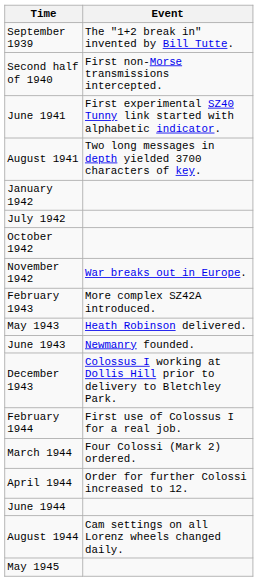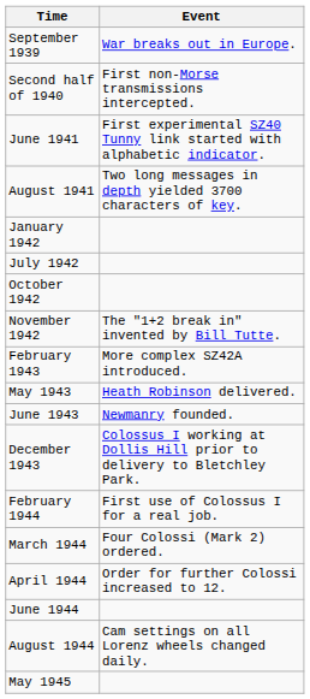 <table class="wikitable" align="right" width=300px>
 <tr>
 <th>Time</th>
 <th>Event</th>
 </tr>
 <tr>
 <td>September 1939</td>
-<td>The "1+2 break in" invented by <a href='#'>Bill Tutte</a>.</td>
+<td><a href='#'>War breaks out in Europe</a>.</td>
 </tr>
 <tr>
 <td>Second half of 1940</td>
 <td>First non-<a href='#'>Morse</a> transmissions intercepted.</td>
 </tr>
 <tr>
 <td>June 1941</td>
 <td>First experimental <a href='#'>SZ40 Tunny</a> link started with alphabetic <a href='#'>indicator</a>.</td>
 </tr>
 <tr>
 <td>August 1941</td>
 <td>Two long messages in <a href='#'>depth</a> yielded 3700 characters of <a href='#'>key</a>.</td>
 </tr>
 <tr>
 <td>January 1942</td>
 <td></td>
 </tr>
 <tr>
 <td>July 1942</td>
 <td></td>
 </tr>
 <tr>
 <td>October 1942</td>
 <td></td>
 </tr>
 <tr>
 <td>November 1942</td>
-<td><a href='#'>War breaks out in Europe</a>.</td>
+<td>The "1+2 break in" invented by <a href='#'>Bill Tutte</a>.</td>
 </tr>
 <tr>
 <td>February 1943</td>
 <td>More complex SZ42A introduced.</td>
 </tr>
 <tr>
 <td>May 1943</td>
 <td><a href='#'>Heath Robinson</a> delivered.</td>
 </tr>
 <tr>
 <td>June 1943</td>
 <td><a href='#'>Newmanry</a> founded.</td>
 </tr>
 <tr>
 <td>December 1943</td>
 <td><a href='#'>Colossus I</a> working at <a href='#'>Dollis Hill</a> prior to delivery to Bletchley Park.</td>
 </tr>
 <tr>
 <td>February 1944</td>
 <td>First use of Colossus I for a real job.</td>
 </tr>
 <tr>
 <td>March 1944</td>
 <td>Four Colossi (Mark 2) ordered.</td>
 </tr>
 <tr>
 <td>April 1944</td>
 <td>Order for further Colossi increased to 12.</td>
 </tr>
 <tr>
 <td>June 1944</td>
 <td></td>
 </tr>
 <tr>
 <td>August 1944</td>
 <td>Cam settings on all Lorenz wheels changed daily.</td>
 </tr>
 <tr>
 <td>May 1945</td>
 <td></td>
 </tr>
 </table>
